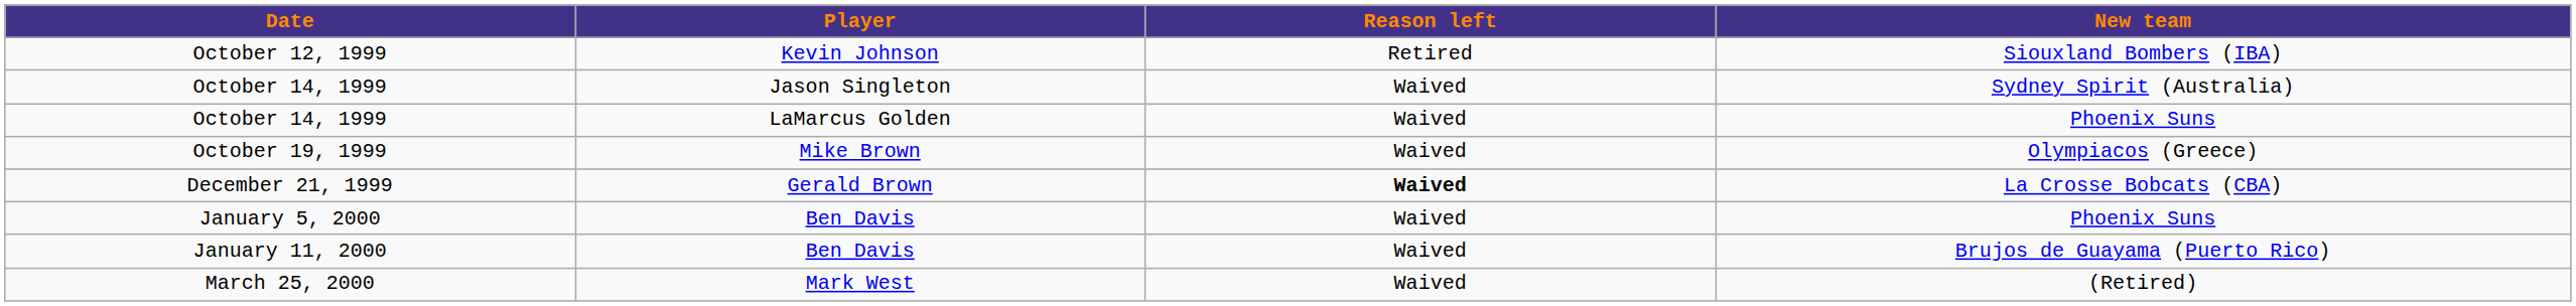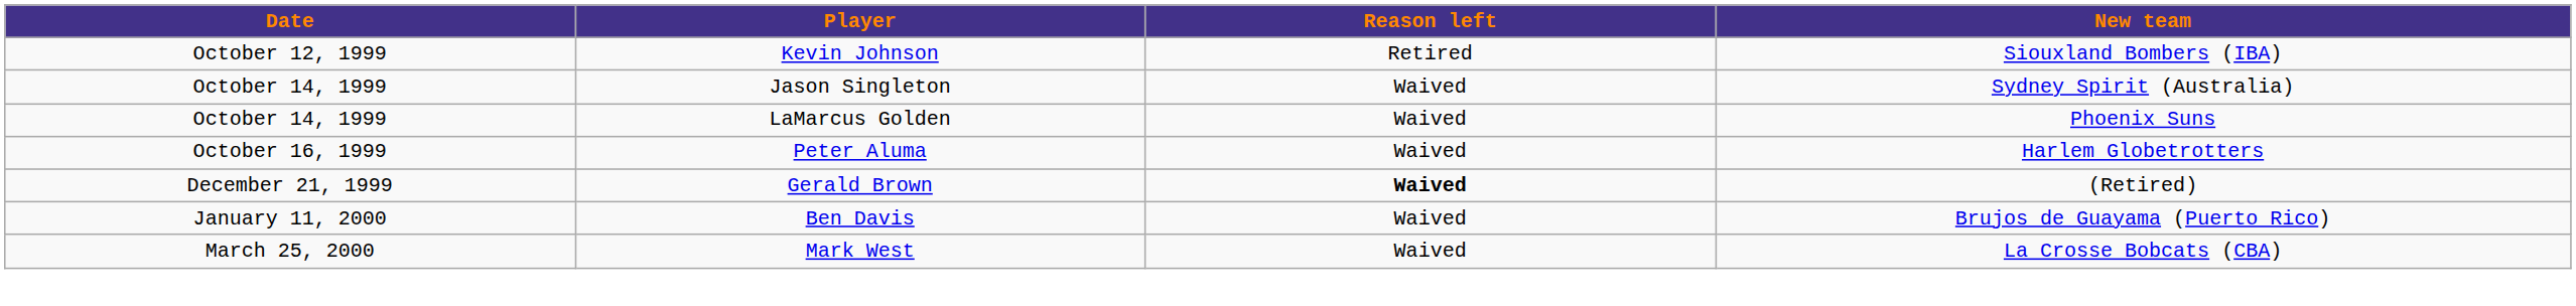 <table class="wikitable sortable sortable">
 <tr>
 <th style="background:#423189; color:#FF8800" width="10%">Date</th>
 <th style="background:#423189; color:#FF8800" width="10%">Player</th>
 <th style="background:#423189; color:#FF8800" width="10%">Reason left</th>
 <th style="background:#423189; color:#FF8800" width="15%">New team</th>
 </tr>
 <tr style="text-align: center">
 <td>October 12, 1999</td>
 <td><a href='#'>Kevin Johnson</a></td>
 <td>Retired</td>
 <td><a href='#'>Siouxland Bombers</a> (<a href='#'>IBA</a>)</td>
 </tr>
 <tr style="text-align: center">
 <td>October 14, 1999</td>
 <td>Jason Singleton</td>
 <td>Waived</td>
 <td><a href='#'>Sydney Spirit</a> (Australia)</td>
 </tr>
 <tr style="text-align: center">
 <td>October 14, 1999</td>
 <td>LaMarcus Golden</td>
 <td>Waived</td>
 <td><a href='#'>Phoenix Suns</a></td>
 </tr>
 <tr style="text-align: center">
-<td>October 19, 1999</td>
-<td><a href='#'>Mike Brown</a></td>
+<td>October 16, 1999</td>
+<td><a href='#'>Peter Aluma</a></td>
 <td>Waived</td>
-<td><a href='#'>Olympiacos</a> (Greece)</td>
+<td><a href='#'>Harlem Globetrotters</a></td>
 </tr>
 <tr style="text-align: center">
 <td>December 21, 1999</td>
 <td><a href='#'>Gerald Brown</a></td>
 <td><strong>Waived</strong></td>
-<td><a href='#'>La Crosse Bobcats</a> (<a href='#'>CBA</a>)</td>
-</tr>
-<tr style="text-align: center">
-<td>January 5, 2000</td>
-<td><a href='#'>Ben Davis</a></td>
-<td>Waived</td>
-<td><a href='#'>Phoenix Suns</a></td>
+<td> (Retired)</td>
 </tr>
 <tr style="text-align: center">
 <td>January 11, 2000</td>
 <td><a href='#'>Ben Davis</a></td>
 <td>Waived</td>
 <td><a href='#'>Brujos de Guayama</a> (<a href='#'>Puerto Rico</a>)</td>
 </tr>
 <tr style="text-align: center">
 <td>March 25, 2000</td>
 <td><a href='#'>Mark West</a></td>
 <td>Waived</td>
-<td> (Retired)</td>
+<td><a href='#'>La Crosse Bobcats</a> (<a href='#'>CBA</a>)</td>
 </tr>
 </table>
